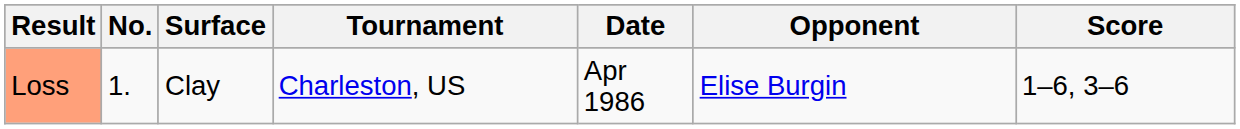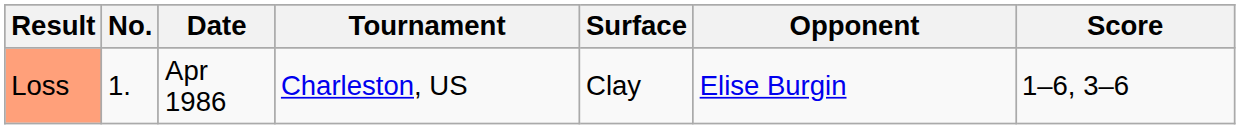 <table class="sortable wikitable">
 <tr>
 <th style="width:40px">Result</th>
 <th style="width:20px">No.</th>
+<th style="width:60px">Date</th>
+<th style="width:170px">Tournament</th>
 <th style="width:50px">Surface</th>
-<th style="width:170px">Tournament</th>
-<th style="width:60px">Date</th>
 <th style="width:180px">Opponent</th>
 <th style="width:120px" class="unsortable">Score</th>
 </tr>
 <tr>
 <td style="background:#ffa07a;">Loss</td>
 <td>1.</td>
+<td>Apr 1986</td>
+<td><a href='#'>Charleston</a>, US</td>
 <td>Clay</td>
-<td><a href='#'>Charleston</a>, US</td>
-<td>Apr 1986</td>
 <td> <a href='#'>Elise Burgin</a></td>
 <td>1–6, 3–6</td>
 </tr>
 </table>
